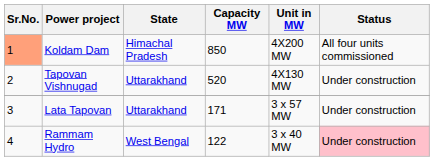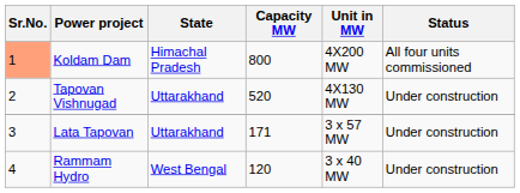 <table class="wikitable">
 <tr>
 <th>Sr.No.</th>
 <th>Power project</th>
 <th>State</th>
 <th>Capacity <a href='#'>MW</a></th>
 <th>Unit in <a href='#'>MW</a></th>
 <th>Status</th>
 </tr>
 <tr>
 <td style="background: lightsalmon;">1</td>
 <td><a href='#'>Koldam Dam</a></td>
 <td><a href='#'>Himachal Pradesh</a></td>
-<td>850</td>
+<td>800</td>
 <td>4X200 MW</td>
 <td>All four units commissioned</td>
 </tr>
 <tr>
 <td>2</td>
 <td><a href='#'>Tapovan Vishnugad</a></td>
 <td><a href='#'>Uttarakhand</a></td>
 <td>520</td>
 <td>4X130 MW</td>
 <td>Under construction</td>
 </tr>
 <tr>
 </tr>
 <tr>
 <td>3</td>
 <td><a href='#'>Lata Tapovan</a></td>
 <td><a href='#'>Uttarakhand</a></td>
 <td>171</td>
 <td>3 x 57 MW</td>
 <td>Under construction</td>
 </tr>
 <tr>
 <td>4</td>
 <td><a href='#'>Rammam Hydro</a></td>
 <td><a href='#'>West Bengal</a></td>
-<td>122</td>
+<td>120</td>
 <td>3 x 40 MW</td>
-<td style="background: pink;">Under construction</td>
+<td>Under construction</td>
 </tr>
 </table>
